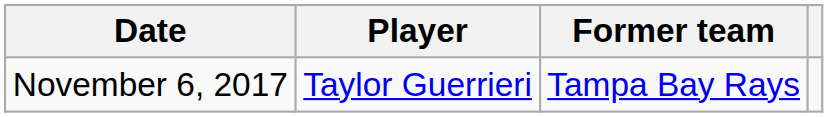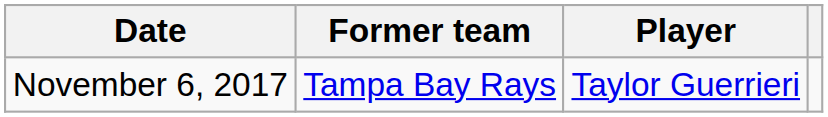 <table class="wikitable">
 <tr>
 <th>Date</th>
+<th>Former team</th>
 <th>Player</th>
-<th>Former team</th>
 <th></th>
 </tr>
 <tr>
 <td>November 6, 2017</td>
+<td><a href='#'>Tampa Bay Rays</a></td>
 <td><a href='#'>Taylor Guerrieri</a></td>
-<td><a href='#'>Tampa Bay Rays</a></td>
 <td></td>
 </tr>
 </table>
